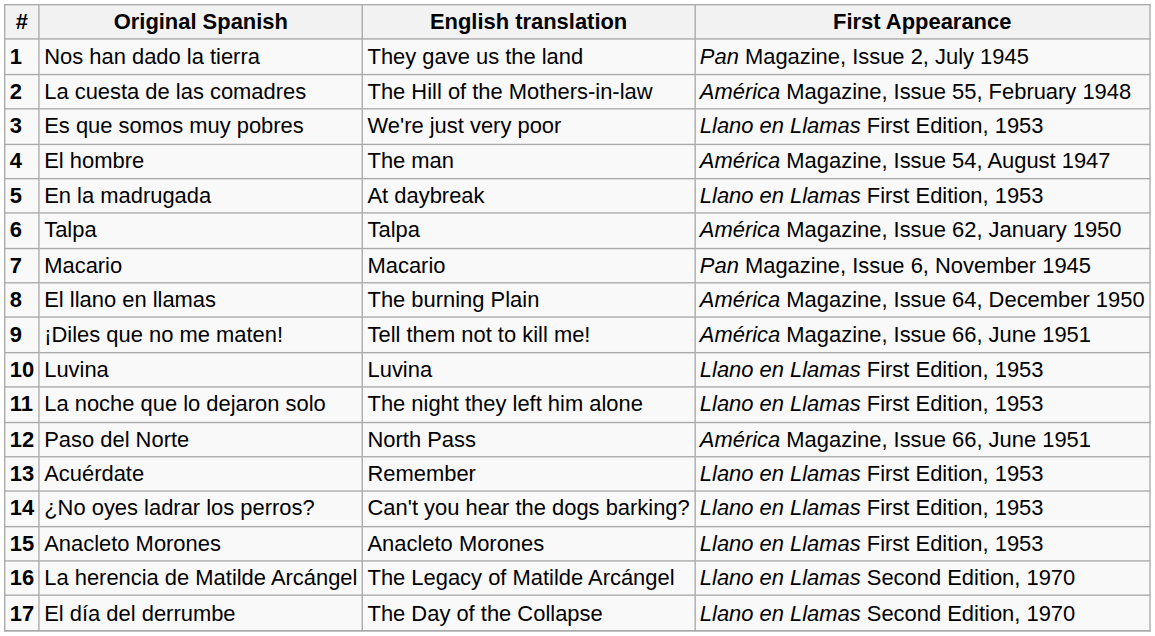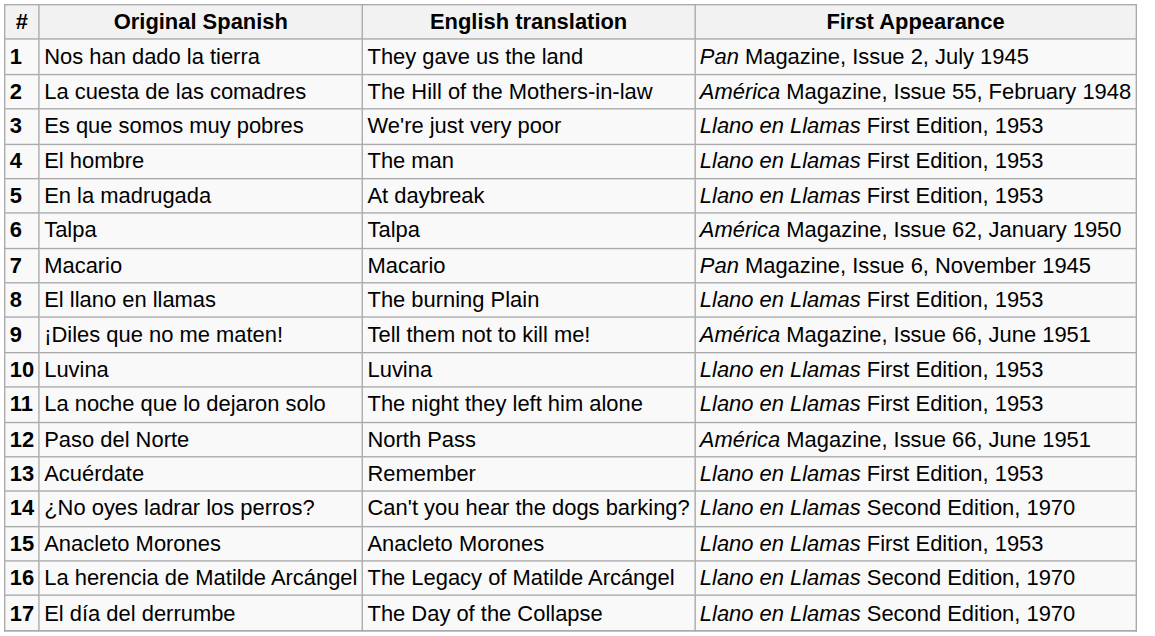 <table class="wikitable">
 <tr>
 <th>#</th>
 <th>Original Spanish</th>
 <th>English translation</th>
 <th>First Appearance</th>
 </tr>
 <tr>
 <td><strong>1</strong></td>
 <td>Nos han dado la tierra</td>
 <td>They gave us the land</td>
 <td><em>Pan</em> Magazine, Issue 2, July 1945</td>
 </tr>
 <tr>
 <td><strong>2</strong></td>
 <td>La cuesta de las comadres</td>
 <td>The Hill of the Mothers-in-law</td>
 <td><em>América</em> Magazine, Issue 55, February 1948</td>
 </tr>
 <tr>
 <td><strong>3</strong></td>
 <td>Es que somos muy pobres</td>
 <td>We're just very poor</td>
 <td><em>Llano en Llamas</em> First Edition, 1953</td>
 </tr>
 <tr>
 <td><strong>4</strong></td>
 <td>El hombre</td>
 <td>The man</td>
-<td><em>América</em> Magazine, Issue 54, August 1947</td>
+<td><em>Llano en Llamas</em> First Edition, 1953</td>
 </tr>
 <tr>
 <td><strong>5</strong></td>
 <td>En la madrugada</td>
 <td>At daybreak</td>
 <td><em>Llano en Llamas</em> First Edition, 1953</td>
 </tr>
 <tr>
 <td><strong>6</strong></td>
 <td>Talpa</td>
 <td>Talpa</td>
 <td><em>América</em> Magazine, Issue 62, January 1950</td>
 </tr>
 <tr>
 <td><strong>7</strong></td>
 <td>Macario</td>
 <td>Macario</td>
 <td><em>Pan</em> Magazine, Issue 6, November 1945</td>
 </tr>
 <tr>
 <td><strong>8</strong></td>
 <td>El llano en llamas</td>
 <td>The burning Plain</td>
-<td><em>América</em> Magazine, Issue 64, December 1950</td>
+<td><em>Llano en Llamas</em> First Edition, 1953</td>
 </tr>
 <tr>
 <td><strong>9</strong></td>
 <td>¡Diles que no me maten!</td>
 <td>Tell them not to kill me!</td>
 <td><em>América</em> Magazine, Issue 66, June 1951</td>
 </tr>
 <tr>
 <td><strong>10</strong></td>
 <td>Luvina</td>
 <td>Luvina</td>
 <td><em>Llano en Llamas</em> First Edition, 1953</td>
 </tr>
 <tr>
 <td><strong>11</strong></td>
 <td>La noche que lo dejaron solo</td>
 <td>The night they left him alone</td>
 <td><em>Llano en Llamas</em> First Edition, 1953</td>
 </tr>
 <tr>
 <td><strong>12</strong></td>
 <td>Paso del Norte</td>
 <td>North Pass</td>
 <td><em>América</em> Magazine, Issue 66, June 1951</td>
 </tr>
 <tr>
 <td><strong>13</strong></td>
 <td>Acuérdate</td>
 <td>Remember</td>
 <td><em>Llano en Llamas</em> First Edition, 1953</td>
 </tr>
 <tr>
 <td><strong>14</strong></td>
 <td>¿No oyes ladrar los perros?</td>
 <td>Can't you hear the dogs barking?</td>
-<td><em>Llano en Llamas</em> First Edition, 1953</td>
+<td><em>Llano en Llamas</em> Second Edition, 1970</td>
 </tr>
 <tr>
 <td><strong>15</strong></td>
 <td>Anacleto Morones</td>
 <td>Anacleto Morones</td>
 <td><em>Llano en Llamas</em> First Edition, 1953</td>
 </tr>
 <tr>
 <td><strong>16</strong></td>
 <td>La herencia de Matilde Arcángel</td>
 <td>The Legacy of Matilde Arcángel</td>
 <td><em>Llano en Llamas</em> Second Edition, 1970</td>
 </tr>
 <tr>
 <td><strong>17</strong></td>
 <td>El día del derrumbe</td>
 <td>The Day of the Collapse</td>
 <td><em>Llano en Llamas</em> Second Edition, 1970</td>
 </tr>
 <tr>
 </tr>
 </table>
